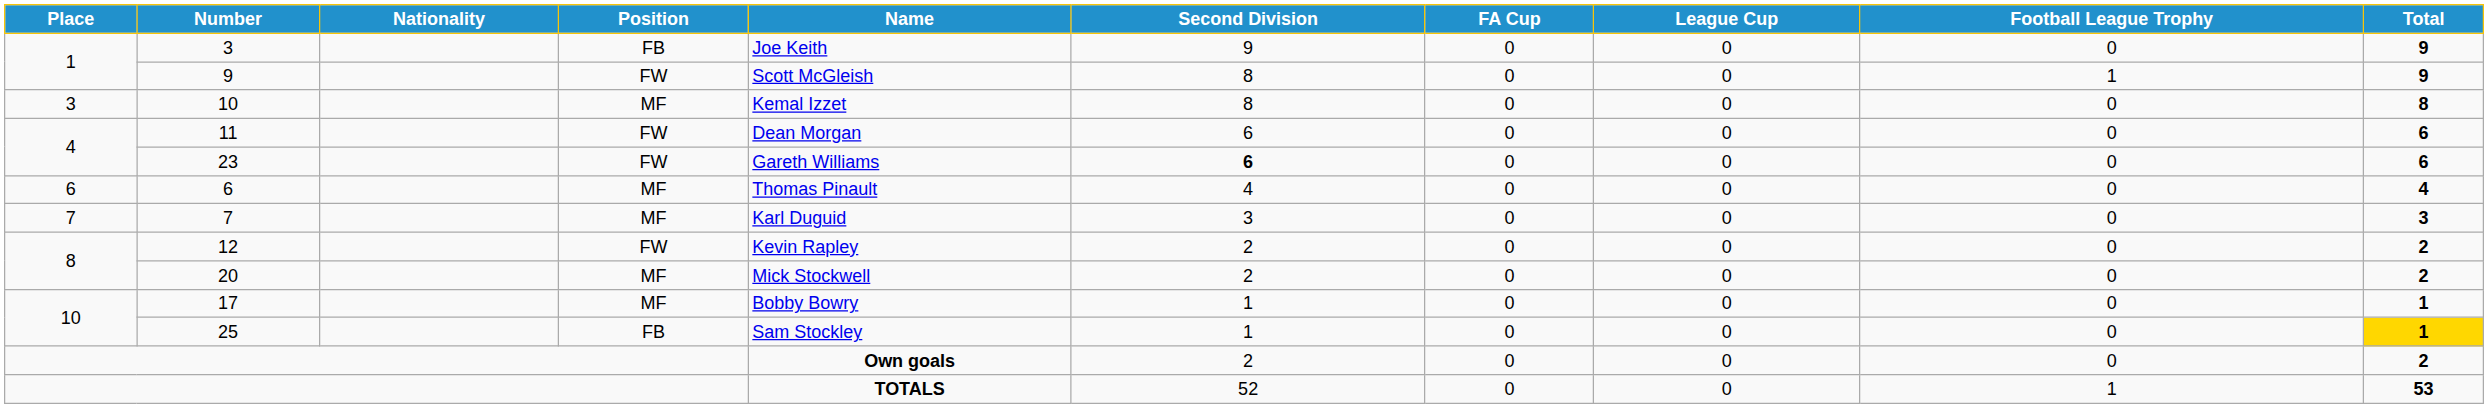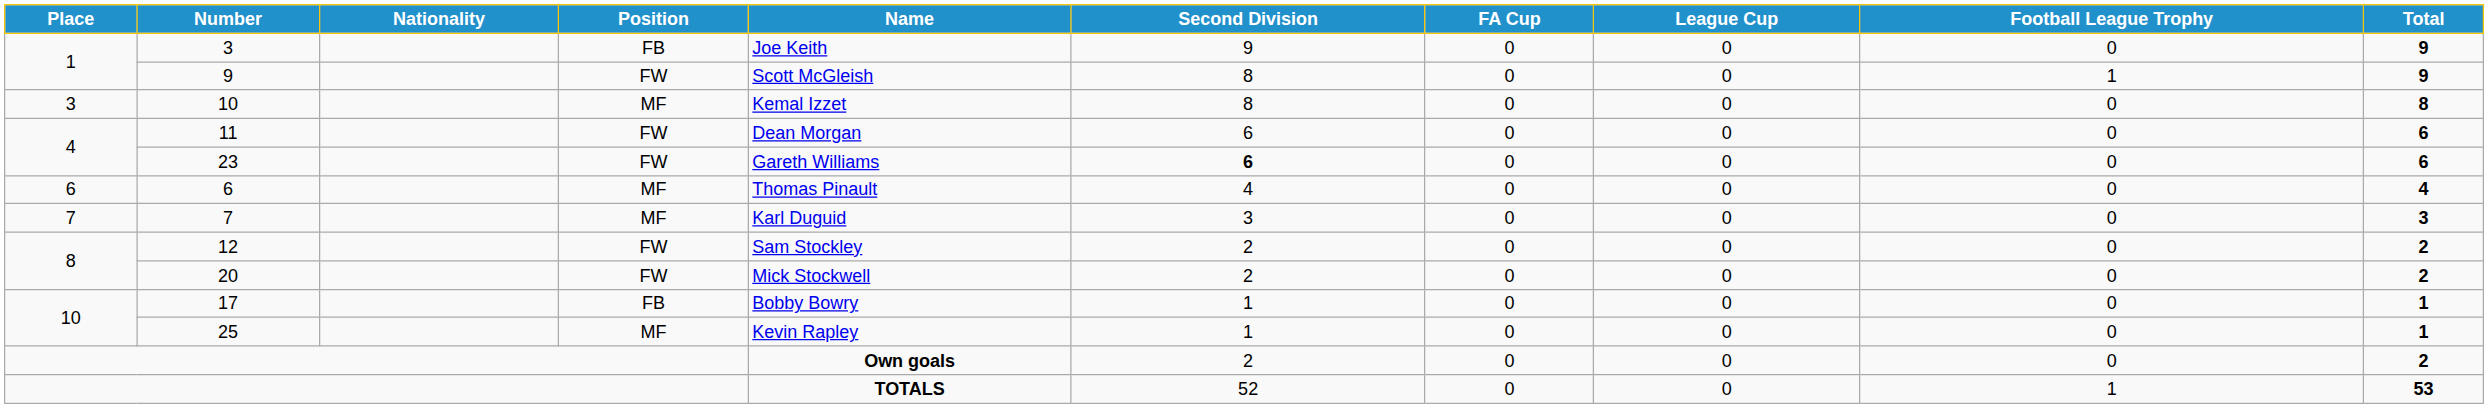 <table class="wikitable" style="text-align:center; font-size:90%; width:100%;">
 <tr>
 <th style="background:#2191CC; color:white; border:1px solid #F7C408; text-align:center;">Place</th>
 <th style="background:#2191CC; color:white; border:1px solid #F7C408; text-align:center;">Number</th>
 <th style="background:#2191CC; color:white; border:1px solid #F7C408; text-align:center;">Nationality</th>
 <th style="background:#2191CC; color:white; border:1px solid #F7C408; text-align:center;">Position</th>
 <th style="background:#2191CC; color:white; border:1px solid #F7C408; text-align:center;">Name</th>
 <th style="background:#2191CC; color:white; border:1px solid #F7C408; text-align:center;">Second Division</th>
 <th style="background:#2191CC; color:white; border:1px solid #F7C408; text-align:center;">FA Cup</th>
 <th style="background:#2191CC; color:white; border:1px solid #F7C408; text-align:center;">League Cup</th>
 <th style="background:#2191CC; color:white; border:1px solid #F7C408; text-align:center;">Football League Trophy</th>
 <th style="background:#2191CC; color:white; border:1px solid #F7C408; text-align:center;">Total</th>
 </tr>
 <tr>
 <td rowspan=2>1</td>
 <td>3</td>
 <td></td>
 <td>FB</td>
 <td align="left"><a href='#'>Joe Keith</a></td>
 <td>9</td>
 <td>0</td>
 <td>0</td>
 <td>0</td>
 <td><strong>9</strong></td>
 </tr>
 <tr>
 <td>9</td>
 <td></td>
 <td>FW</td>
 <td align="left"><a href='#'>Scott McGleish</a></td>
 <td>8</td>
 <td>0</td>
 <td>0</td>
 <td>1</td>
 <td><strong>9</strong></td>
 </tr>
 <tr>
 <td>3</td>
 <td>10</td>
 <td></td>
 <td>MF</td>
 <td align="left"><a href='#'>Kemal Izzet</a></td>
 <td>8</td>
 <td>0</td>
 <td>0</td>
 <td>0</td>
 <td><strong>8</strong></td>
 </tr>
 <tr>
 <td rowspan=2>4</td>
 <td>11</td>
 <td></td>
 <td>FW</td>
 <td align="left"><a href='#'>Dean Morgan</a></td>
 <td>6</td>
 <td>0</td>
 <td>0</td>
 <td>0</td>
 <td><strong>6</strong></td>
 </tr>
 <tr>
 <td>23</td>
 <td></td>
 <td>FW</td>
 <td align="left"><a href='#'>Gareth Williams</a></td>
 <td><strong>6</strong></td>
 <td>0</td>
 <td>0</td>
 <td>0</td>
 <td><strong>6</strong></td>
 </tr>
 <tr>
 <td>6</td>
 <td>6</td>
 <td></td>
 <td>MF</td>
 <td align="left"><a href='#'>Thomas Pinault</a></td>
 <td>4</td>
 <td>0</td>
 <td>0</td>
 <td>0</td>
 <td><strong>4</strong></td>
 </tr>
 <tr>
 <td>7</td>
 <td>7</td>
 <td></td>
 <td>MF</td>
 <td align="left"><a href='#'>Karl Duguid</a></td>
 <td>3</td>
 <td>0</td>
 <td>0</td>
 <td>0</td>
 <td><strong>3</strong></td>
 </tr>
 <tr>
 <td rowspan=2>8</td>
 <td>12</td>
 <td></td>
 <td>FW</td>
-<td align="left"><a href='#'>Kevin Rapley</a></td>
+<td align="left"><a href='#'>Sam Stockley</a></td>
 <td>2</td>
 <td>0</td>
 <td>0</td>
 <td>0</td>
 <td><strong>2</strong></td>
 </tr>
 <tr>
 <td>20</td>
 <td></td>
-<td>MF</td>
+<td>FW</td>
 <td align="left"><a href='#'>Mick Stockwell</a></td>
 <td>2</td>
 <td>0</td>
 <td>0</td>
 <td>0</td>
 <td><strong>2</strong></td>
 </tr>
 <tr>
 <td rowspan=2>10</td>
 <td>17</td>
 <td></td>
-<td>MF</td>
+<td>FB</td>
 <td align="left"><a href='#'>Bobby Bowry</a></td>
 <td>1</td>
 <td>0</td>
 <td>0</td>
 <td>0</td>
 <td><strong>1</strong></td>
 </tr>
 <tr>
 <td>25</td>
 <td></td>
-<td>FB</td>
-<td align="left"><a href='#'>Sam Stockley</a></td>
+<td>MF</td>
+<td align="left"><a href='#'>Kevin Rapley</a></td>
 <td>1</td>
 <td>0</td>
 <td>0</td>
 <td>0</td>
-<td style="background: gold;"><strong>1</strong></td>
+<td><strong>1</strong></td>
 </tr>
 <tr>
 <td colspan="4"></td>
 <td><strong>Own goals</strong></td>
 <td>2</td>
 <td>0</td>
 <td>0</td>
 <td>0</td>
 <td><strong>2</strong></td>
 </tr>
 <tr>
 <td colspan="4"></td>
 <td><strong>TOTALS</strong></td>
 <td>52</td>
 <td>0</td>
 <td>0</td>
 <td>1</td>
 <td><strong>53</strong></td>
 </tr>
 </table>
